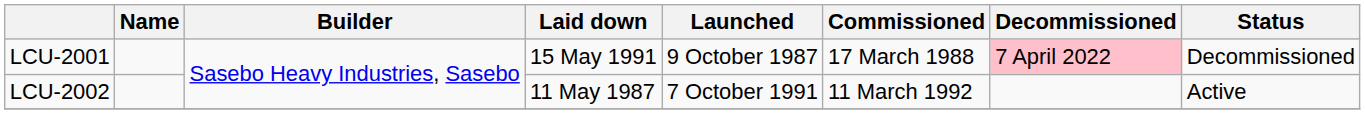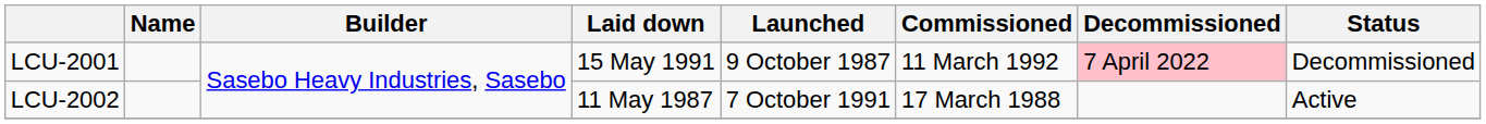 <table class="wikitable">
 <tr>
 <th></th>
 <th>Name</th>
 <th>Builder</th>
 <th>Laid down</th>
 <th>Launched</th>
 <th>Commissioned</th>
 <th>Decommissioned</th>
 <th>Status</th>
 </tr>
 <tr>
 <td>LCU-2001</td>
 <td></td>
 <td rowspan="2" align="center"><a href='#'>Sasebo Heavy Industries</a>, <a href='#'>Sasebo</a></td>
 <td>15 May 1991</td>
 <td>9 October 1987</td>
-<td>17 March 1988</td>
+<td>11 March 1992</td>
 <td style="background: pink;">7 April 2022</td>
 <td>Decommissioned</td>
 </tr>
 <tr>
 <td>LCU-2002</td>
 <td></td>
 <td>11 May 1987</td>
 <td>7 October 1991</td>
-<td>11 March 1992</td>
+<td>17 March 1988</td>
 <td></td>
 <td>Active</td>
 </tr>
 <tr>
 </tr>
 </table>
